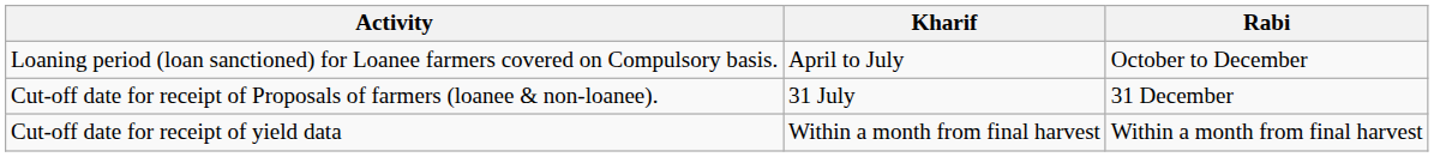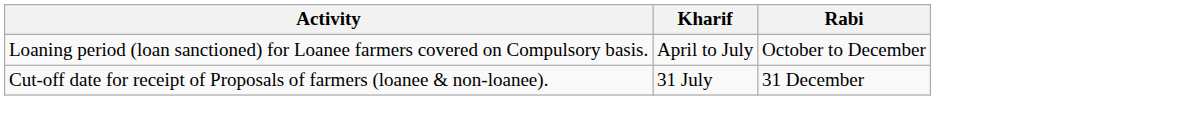 <table class="wikitable">
 <tr>
 <th>Activity</th>
 <th>Kharif</th>
 <th>Rabi</th>
 </tr>
 <tr>
 <td>Loaning period (loan sanctioned) for Loanee farmers covered on Compulsory basis.</td>
 <td>April to July</td>
 <td>October to December</td>
 </tr>
 <tr>
 <td>Cut-off date for receipt of Proposals of farmers (loanee & non-loanee).</td>
 <td>31 July</td>
 <td>31 December</td>
 </tr>
-<tr>
-<td>Cut-off date for receipt of yield data</td>
-<td>Within a month from final harvest</td>
-<td>Within a month from final harvest</td>
-</tr>
 </table>
